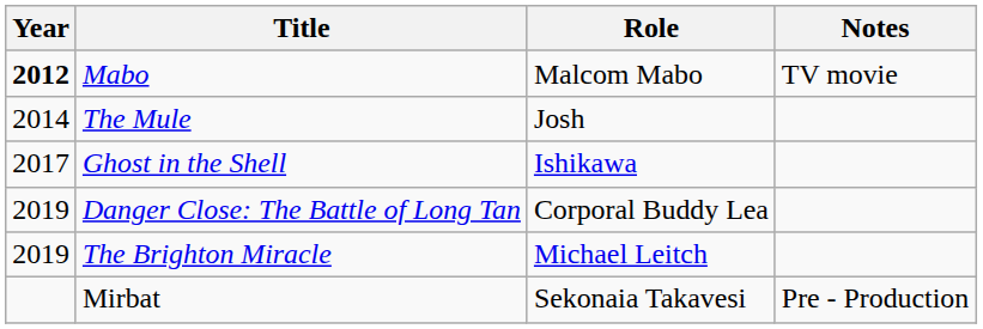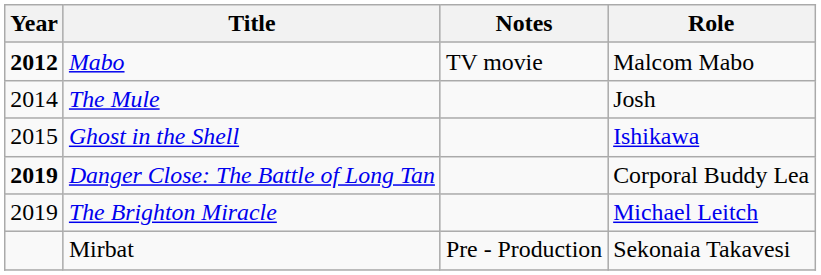 <table class="wikitable">
 <tr>
 <th>Year</th>
 <th>Title</th>
+<th>Notes</th>
 <th>Role</th>
-<th>Notes</th>
 </tr>
 <tr>
 <td><strong>2012</strong></td>
 <td><em><a href='#'>Mabo</a></em></td>
+<td>TV movie</td>
 <td>Malcom Mabo</td>
-<td>TV movie</td>
 </tr>
 <tr>
 <td>2014</td>
 <td><em><a href='#'>The Mule</a></em></td>
+<td></td>
 <td>Josh</td>
-<td></td>
 </tr>
 <tr>
-<td>2017</td>
+<td>2015</td>
 <td><em><a href='#'>Ghost in the Shell</a></em></td>
+<td></td>
 <td><a href='#'>Ishikawa</a></td>
-<td></td>
 </tr>
 <tr>
-<td>2019</td>
+<td><strong>2019</strong></td>
 <td><em><a href='#'>Danger Close: The Battle of Long Tan</a></em></td>
+<td></td>
 <td>Corporal Buddy Lea</td>
-<td></td>
 </tr>
 <tr>
 <td>2019</td>
 <td><em><a href='#'>The Brighton Miracle</a></em></td>
+<td></td>
 <td><a href='#'>Michael Leitch</a></td>
-<td></td>
 </tr>
 <tr>
 <td></td>
 <td>Mirbat</td>
+<td>Pre - Production</td>
 <td>Sekonaia Takavesi</td>
-<td>Pre - Production</td>
 </tr>
 </table>
